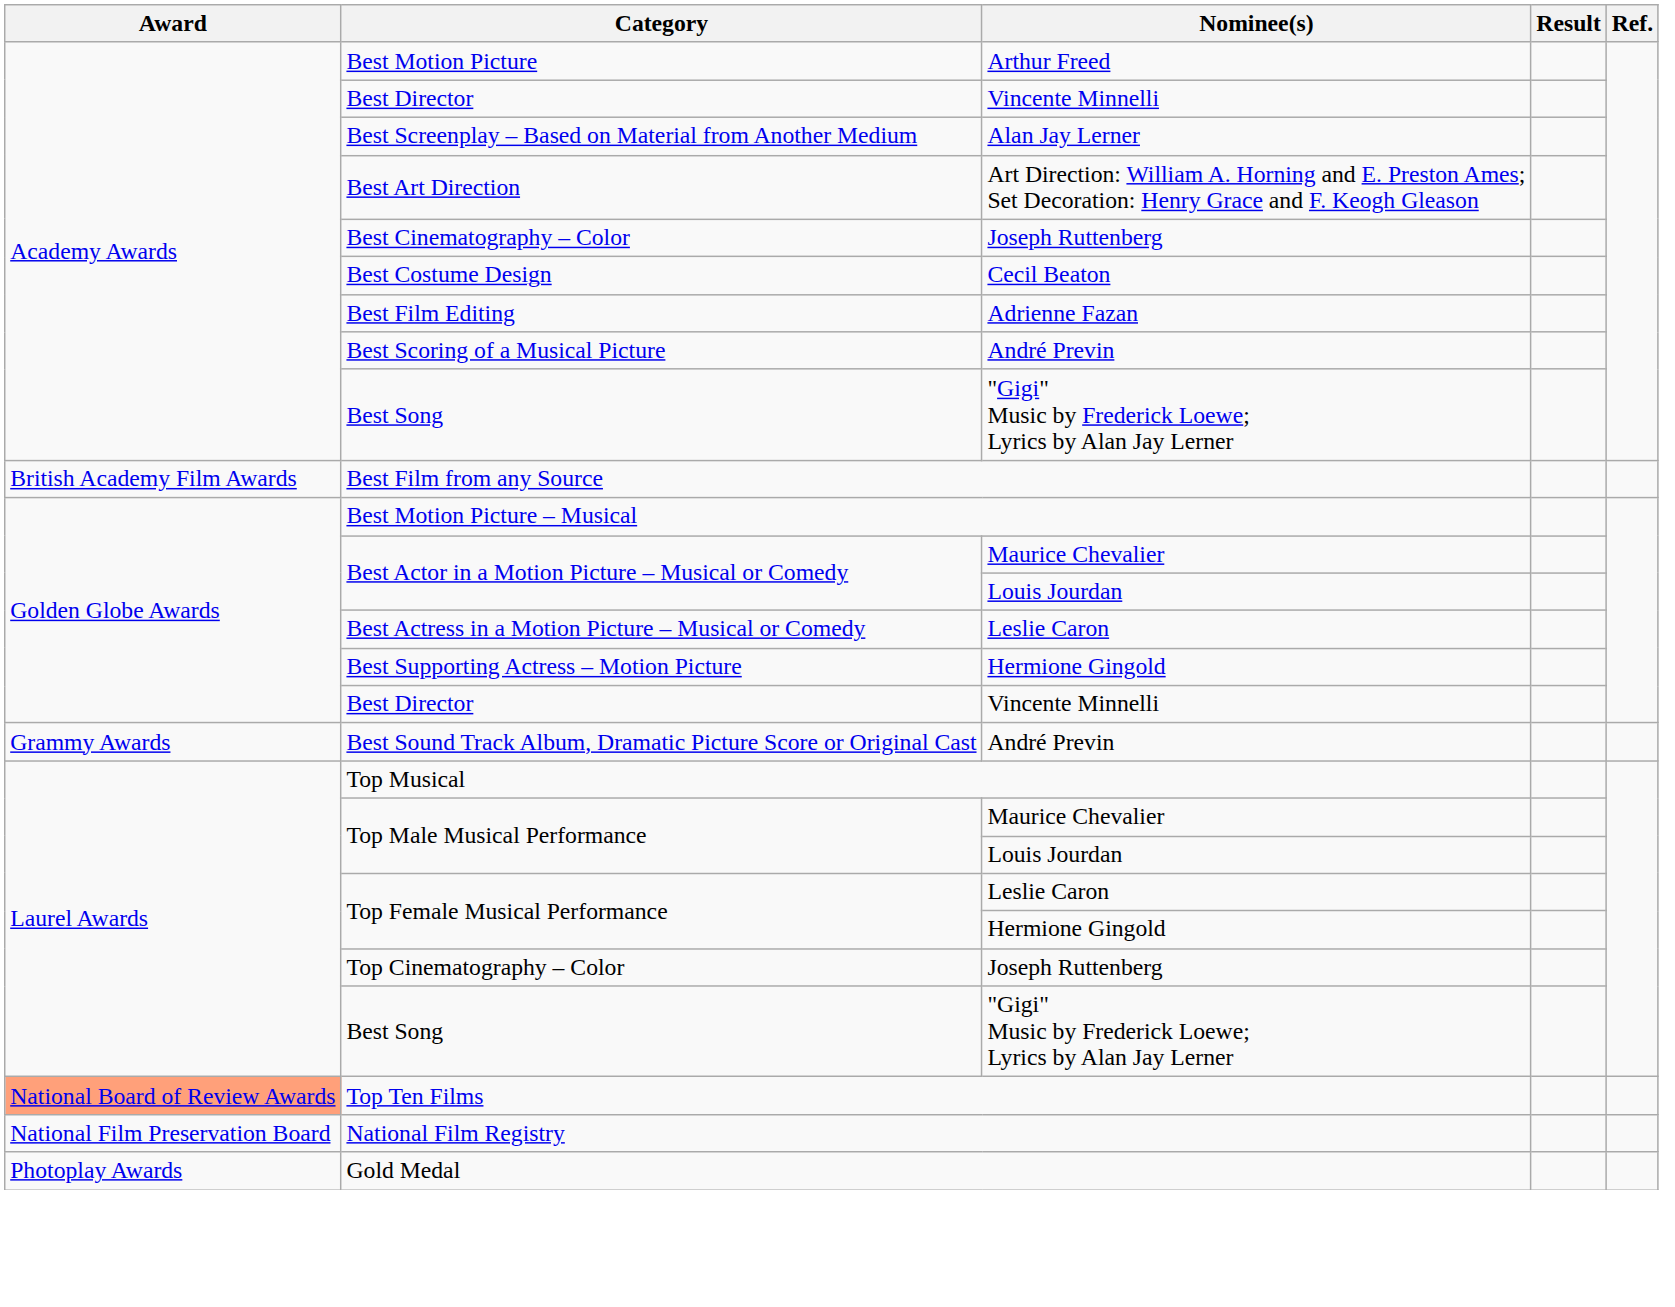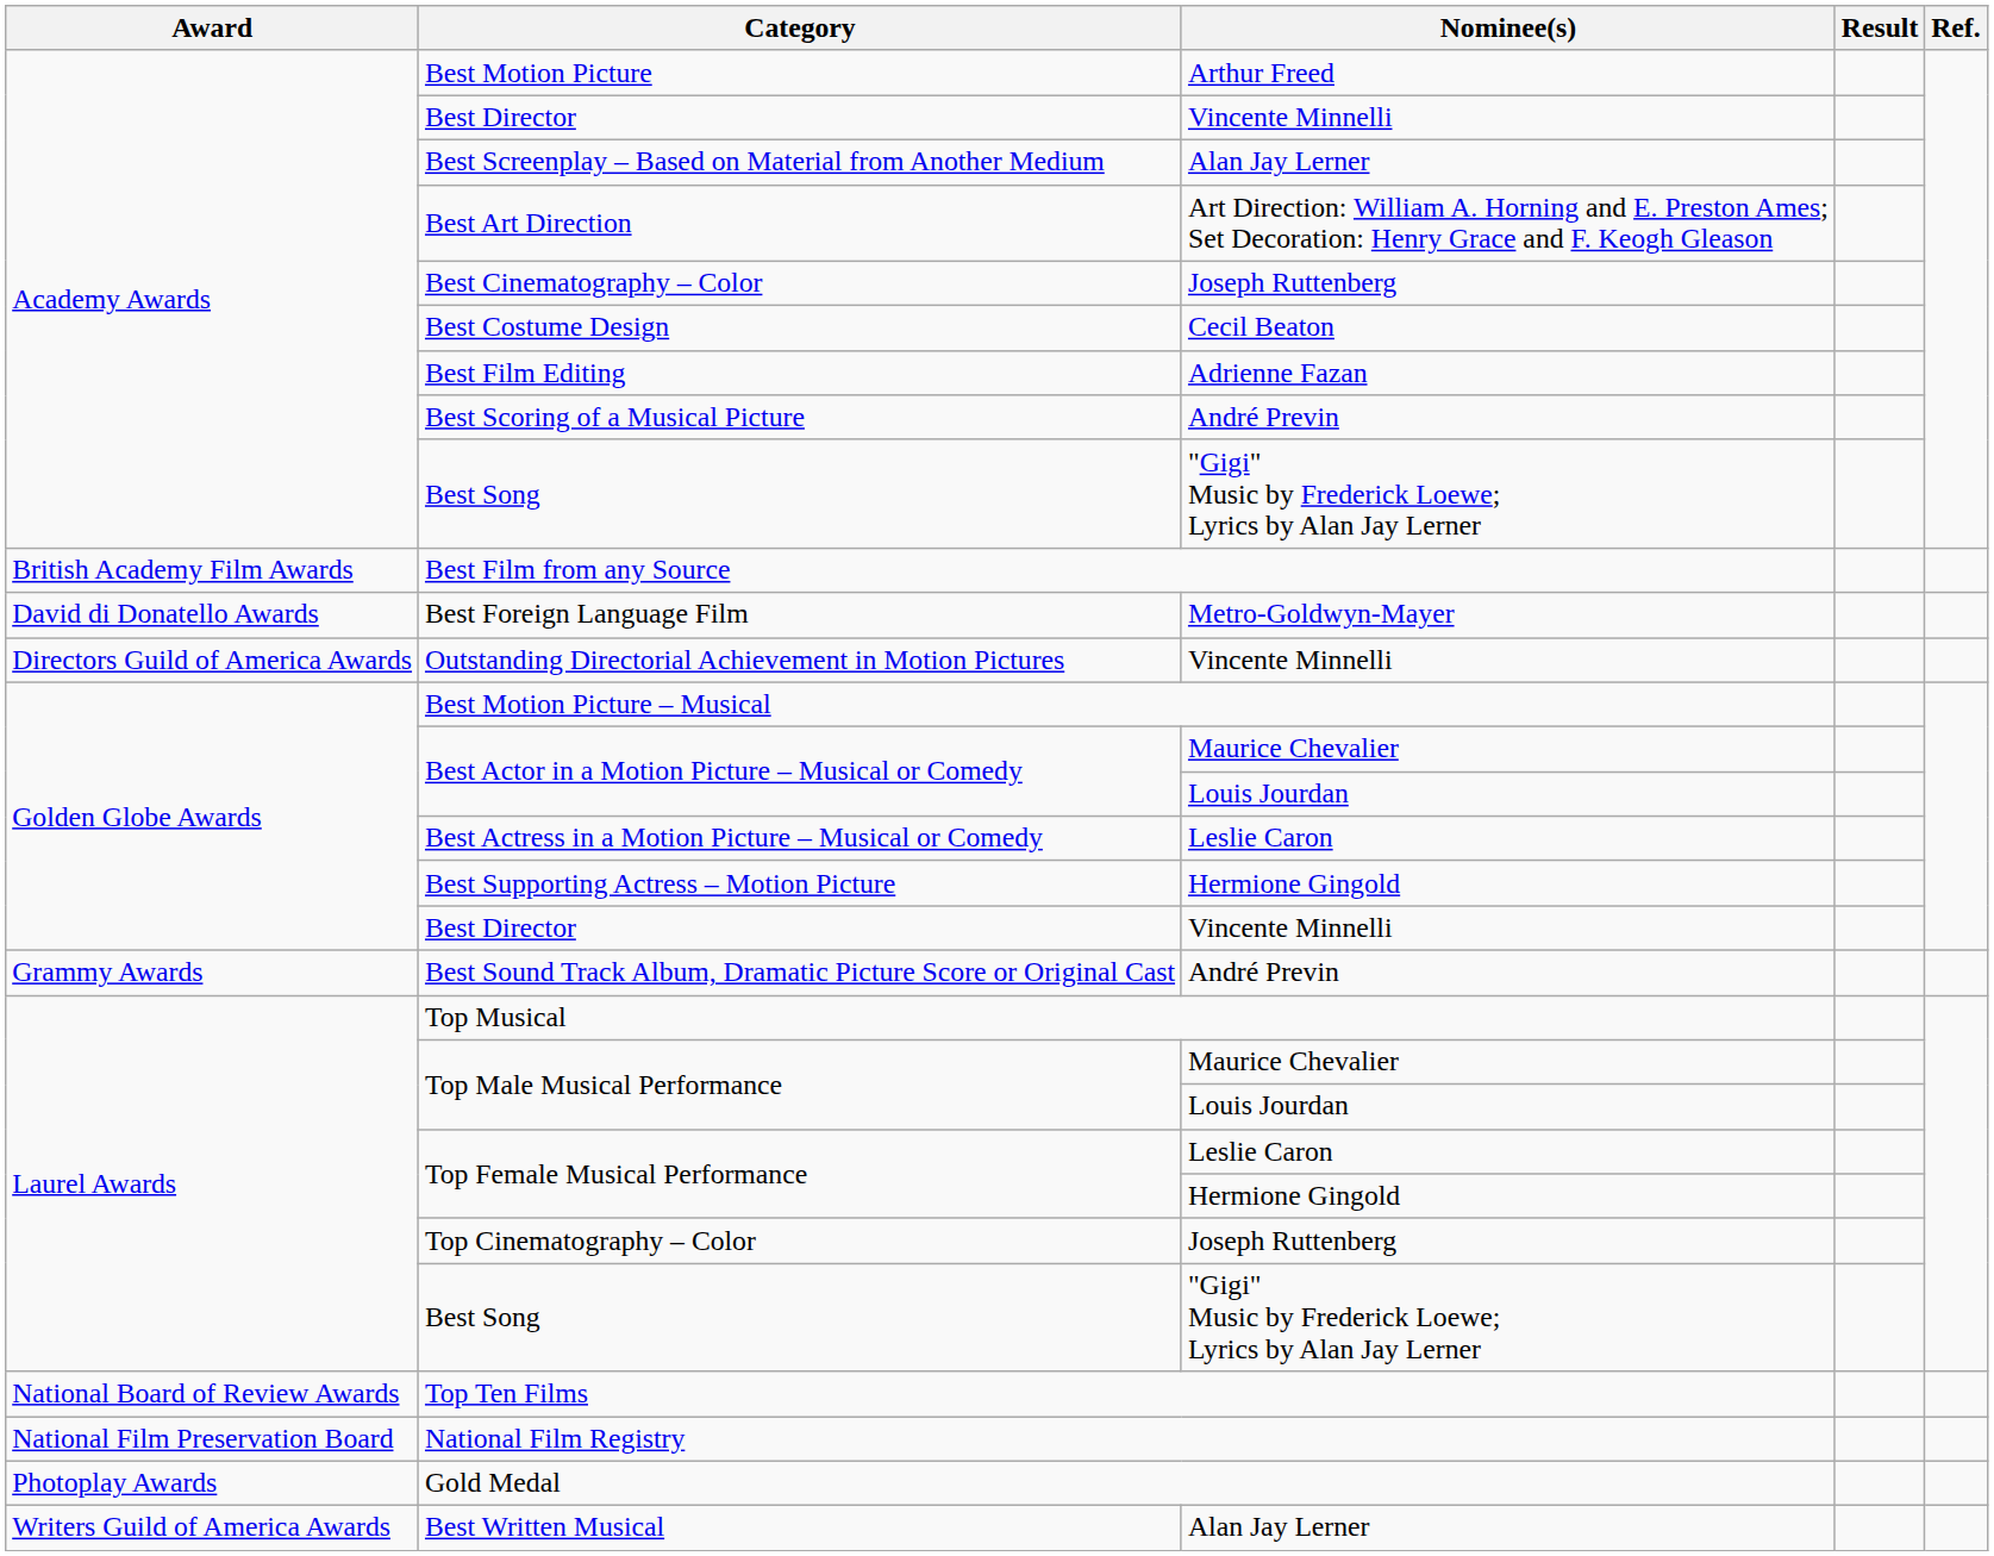 <table class="wikitable plainrowheaders">
 <tr>
 <th>Award</th>
 <th>Category</th>
 <th>Nominee(s)</th>
 <th>Result</th>
 <th>Ref.</th>
 </tr>
 <tr>
 <td rowspan="9"><a href='#'>Academy Awards</a></td>
 <td><a href='#'>Best Motion Picture</a></td>
 <td><a href='#'>Arthur Freed</a></td>
 <td></td>
 <td align="center" rowspan="9"></td>
 </tr>
 <tr>
 <td><a href='#'>Best Director</a></td>
 <td><a href='#'>Vincente Minnelli</a></td>
 <td></td>
 </tr>
 <tr>
 <td><a href='#'>Best Screenplay – Based on Material from Another Medium</a></td>
 <td><a href='#'>Alan Jay Lerner</a></td>
 <td></td>
 </tr>
 <tr>
 <td><a href='#'>Best Art Direction</a></td>
 <td>Art Direction: <a href='#'>William A. Horning</a> and <a href='#'>E. Preston Ames</a>; <br> Set Decoration: <a href='#'>Henry Grace</a> and <a href='#'>F. Keogh Gleason</a></td>
 <td></td>
 </tr>
 <tr>
 <td><a href='#'>Best Cinematography – Color</a></td>
 <td><a href='#'>Joseph Ruttenberg</a></td>
 <td></td>
 </tr>
 <tr>
 <td><a href='#'>Best Costume Design</a></td>
 <td><a href='#'>Cecil Beaton</a></td>
 <td></td>
 </tr>
 <tr>
 <td><a href='#'>Best Film Editing</a></td>
 <td><a href='#'>Adrienne Fazan</a></td>
 <td></td>
 </tr>
 <tr>
 <td><a href='#'>Best Scoring of a Musical Picture</a></td>
 <td><a href='#'>André Previn</a></td>
 <td></td>
 </tr>
 <tr>
 <td><a href='#'>Best Song</a></td>
 <td>"<a href='#'>Gigi</a>" <br> Music by <a href='#'>Frederick Loewe</a>; <br> Lyrics by Alan Jay Lerner</td>
 <td></td>
 </tr>
 <tr>
 <td><a href='#'>British Academy Film Awards</a></td>
 <td colspan="2"><a href='#'>Best Film from any Source</a></td>
+<td></td>
+<td align="center"></td>
+</tr>
+<tr>
+<td><a href='#'>David di Donatello Awards</a></td>
+<td>Best Foreign Language Film</td>
+<td><a href='#'>Metro-Goldwyn-Mayer</a></td>
+<td></td>
+<td align="center"></td>
+</tr>
+<tr>
+<td><a href='#'>Directors Guild of America Awards</a></td>
+<td><a href='#'>Outstanding Directorial Achievement in Motion Pictures</a></td>
+<td>Vincente Minnelli</td>
 <td></td>
 <td align="center"></td>
 </tr>
 <tr>
 <td rowspan="6"><a href='#'>Golden Globe Awards</a></td>
 <td colspan="2"><a href='#'>Best Motion Picture – Musical</a></td>
 <td></td>
 <td align="center" rowspan="6"></td>
 </tr>
 <tr>
 <td rowspan="2"><a href='#'>Best Actor in a Motion Picture – Musical or Comedy</a></td>
 <td><a href='#'>Maurice Chevalier</a></td>
 <td></td>
 </tr>
 <tr>
 <td><a href='#'>Louis Jourdan</a></td>
 <td></td>
 </tr>
 <tr>
 <td><a href='#'>Best Actress in a Motion Picture – Musical or Comedy</a></td>
 <td><a href='#'>Leslie Caron</a></td>
 <td></td>
 </tr>
 <tr>
 <td><a href='#'>Best Supporting Actress – Motion Picture</a></td>
 <td><a href='#'>Hermione Gingold</a></td>
 <td></td>
 </tr>
 <tr>
 <td><a href='#'>Best Director</a></td>
 <td>Vincente Minnelli</td>
 <td></td>
 </tr>
 <tr>
 <td><a href='#'>Grammy Awards</a></td>
 <td><a href='#'>Best Sound Track Album, Dramatic Picture Score or Original Cast</a></td>
 <td>André Previn</td>
 <td></td>
 <td align="center"></td>
 </tr>
 <tr>
 <td rowspan="7"><a href='#'>Laurel Awards</a></td>
 <td colspan="2">Top Musical</td>
 <td></td>
 <td align="center" rowspan="7"></td>
 </tr>
 <tr>
 <td rowspan="2">Top Male Musical Performance</td>
 <td>Maurice Chevalier</td>
 <td></td>
 </tr>
 <tr>
 <td>Louis Jourdan</td>
 <td></td>
 </tr>
 <tr>
 <td rowspan="2">Top Female Musical Performance</td>
 <td>Leslie Caron</td>
 <td></td>
 </tr>
 <tr>
 <td>Hermione Gingold</td>
 <td></td>
 </tr>
 <tr>
 <td>Top Cinematography – Color</td>
 <td>Joseph Ruttenberg</td>
 <td></td>
 </tr>
 <tr>
 <td>Best Song</td>
 <td>"Gigi" <br> Music by Frederick Loewe; <br> Lyrics by Alan Jay Lerner</td>
 <td></td>
 </tr>
 <tr>
-<td style="background: lightsalmon;"><a href='#'>National Board of Review Awards</a></td>
+<td><a href='#'>National Board of Review Awards</a></td>
 <td colspan="2"><a href='#'>Top Ten Films</a></td>
 <td></td>
 <td align="center"></td>
 </tr>
 <tr>
 <td><a href='#'>National Film Preservation Board</a></td>
 <td colspan="2"><a href='#'>National Film Registry</a></td>
 <td></td>
 <td align="center"></td>
 </tr>
 <tr>
 <td><a href='#'>Photoplay Awards</a></td>
 <td colspan="2">Gold Medal</td>
 <td></td>
 <td align="center"></td>
 </tr>
+<tr>
+<td><a href='#'>Writers Guild of America Awards</a></td>
+<td><a href='#'>Best Written Musical</a></td>
+<td>Alan Jay Lerner</td>
+<td></td>
+<td align="center"></td>
+</tr>
 </table>
